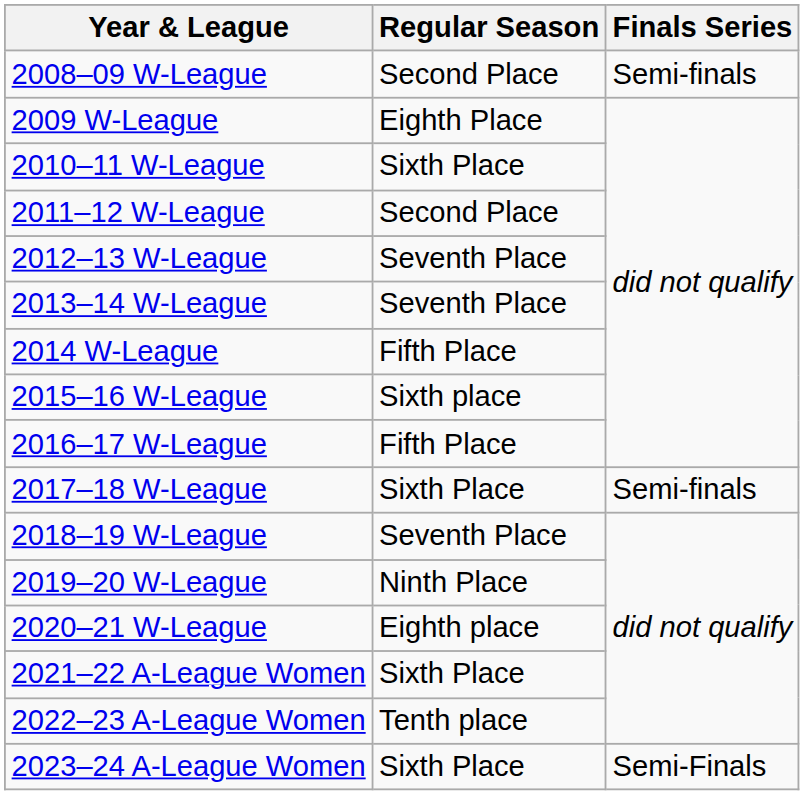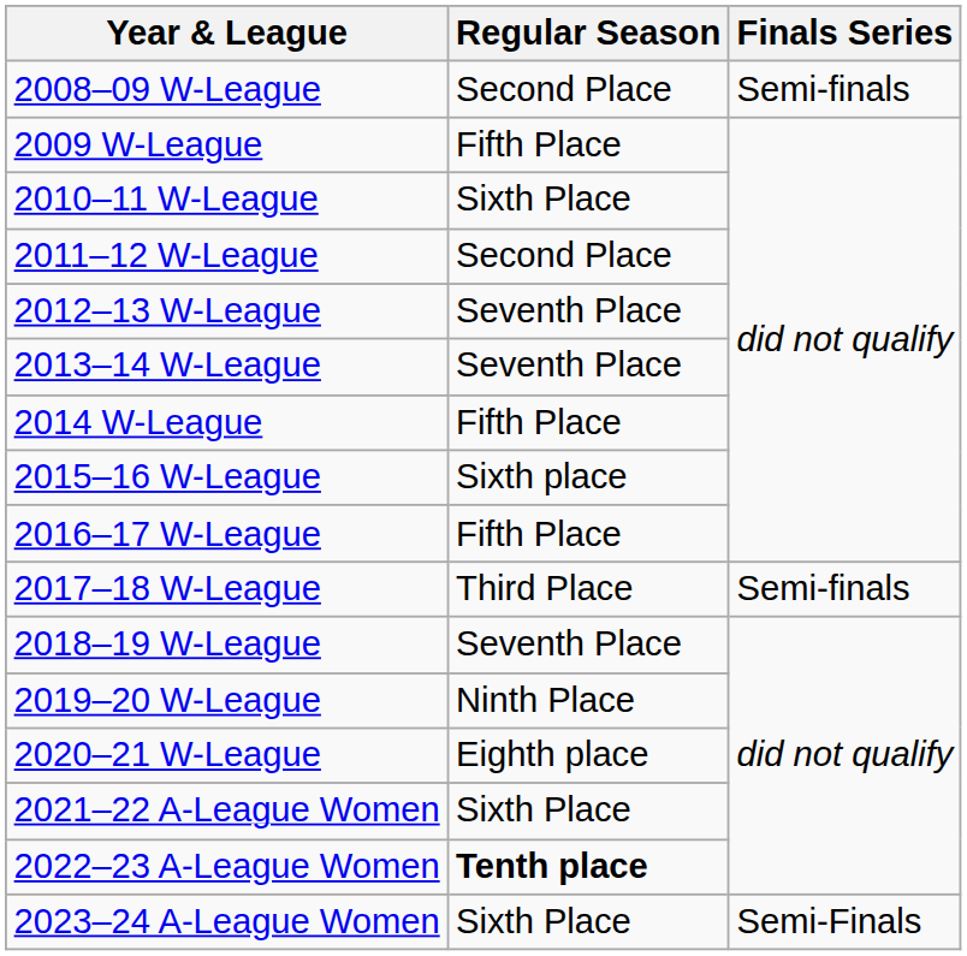 <table class="wikitable sortable">
 <tr>
 <th>Year & League</th>
 <th>Regular Season</th>
 <th>Finals Series</th>
 </tr>
 <tr>
 <td><a href='#'>2008–09 W-League</a></td>
 <td>Second Place</td>
 <td>Semi-finals</td>
 </tr>
 <tr>
 <td><a href='#'>2009 W-League</a></td>
-<td>Eighth Place</td>
+<td>Fifth Place</td>
 <td rowspan="8"><em>did not qualify</em></td>
 </tr>
 <tr>
 <td><a href='#'>2010–11 W-League</a></td>
 <td>Sixth Place</td>
 </tr>
 <tr>
 <td><a href='#'>2011–12 W-League</a></td>
 <td>Second Place</td>
 </tr>
 <tr>
 <td><a href='#'>2012–13 W-League</a></td>
 <td>Seventh Place</td>
 </tr>
 <tr>
 <td><a href='#'>2013–14 W-League</a></td>
 <td>Seventh Place</td>
 </tr>
 <tr>
 <td><a href='#'>2014 W-League</a></td>
 <td>Fifth Place</td>
 </tr>
 <tr>
 <td><a href='#'>2015–16 W-League</a></td>
 <td>Sixth place</td>
 </tr>
 <tr>
 <td><a href='#'>2016–17 W-League</a></td>
 <td>Fifth Place</td>
 </tr>
 <tr>
 <td><a href='#'>2017–18 W-League</a></td>
-<td>Sixth Place</td>
+<td>Third Place</td>
 <td>Semi-finals</td>
 </tr>
 <tr>
 <td><a href='#'>2018–19 W-League</a></td>
 <td>Seventh Place</td>
 <td rowspan="5"><em>did not qualify</em></td>
 </tr>
 <tr>
 <td><a href='#'>2019–20 W-League</a></td>
 <td>Ninth Place</td>
 </tr>
 <tr>
 <td><a href='#'>2020–21 W-League</a></td>
 <td>Eighth place</td>
 </tr>
 <tr>
 <td><a href='#'>2021–22 A-League Women</a></td>
 <td>Sixth Place</td>
 </tr>
 <tr>
 <td><a href='#'>2022–23 A-League Women</a></td>
-<td>Tenth place</td>
+<td><strong>Tenth place</strong></td>
 </tr>
 <tr>
 <td><a href='#'>2023–24 A-League Women</a></td>
 <td>Sixth Place</td>
 <td>Semi-Finals</td>
 </tr>
 </table>
